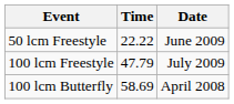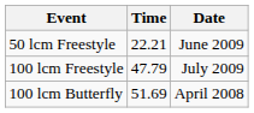 <table class="wikitable" |]>
 <tr>
 <th>Event</th>
 <th>Time</th>
 <th>Date</th>
 </tr>
 <tr>
 <td>50 lcm Freestyle</td>
-<td align=right>22.22</td>
+<td align=right>22.21</td>
 <td align=right>June 2009</td>
 </tr>
 <tr>
 <td>100 lcm Freestyle</td>
 <td align=right>47.79</td>
 <td align=right>July 2009</td>
 </tr>
 <tr>
 <td>100 lcm Butterfly</td>
-<td align=right>58.69</td>
+<td align=right>51.69</td>
 <td align=right>April 2008</td>
 </tr>
 </table>
